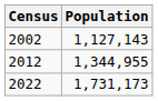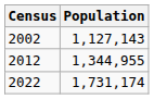 <table class="wikitable sortable">
 <tr>
 <th>Census</th>
 <th>Population</th>
 </tr>
 <tr>
 <td>2002</td>
 <td style="text-align:right;">1,127,143</td>
 </tr>
 <tr>
 <td>2012</td>
 <td style="text-align:right;">1,344,955</td>
 </tr>
 <tr>
 <td>2022</td>
-<td style="text-align:right;">1,731,173</td>
+<td style="text-align:right;">1,731,174</td>
 </tr>
 </table>
